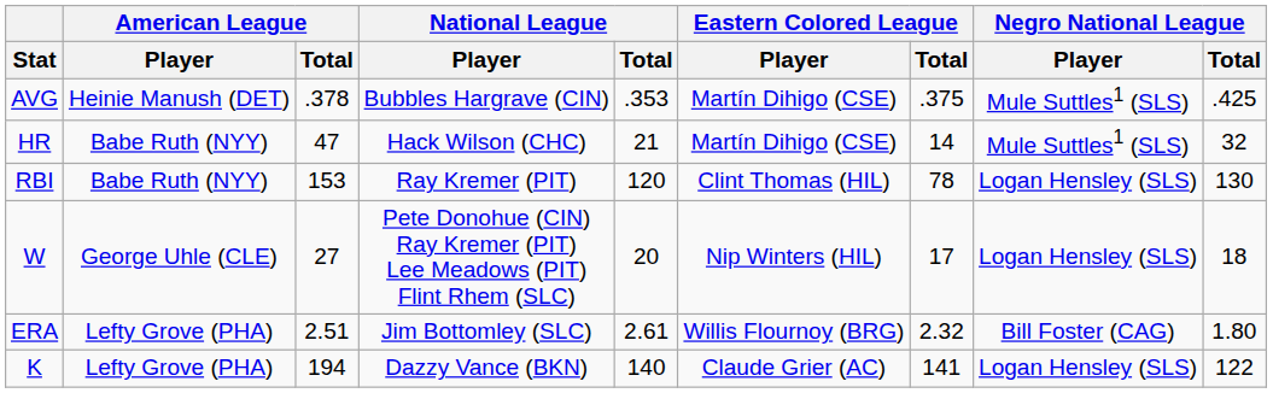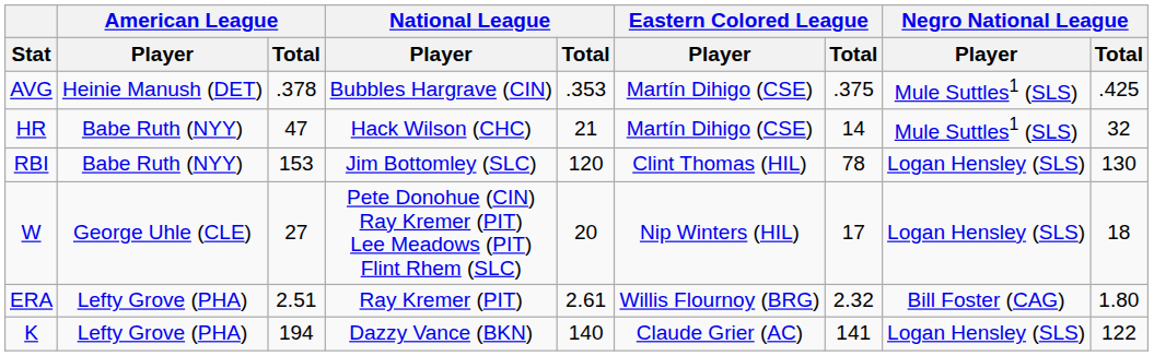 <table class="wikitable" style="text-align:center;">
 <tr>
 <th></th>
 <th colspan=2><a href='#'>American League</a></th>
 <th colspan=2><a href='#'>National League</a></th>
 <th colspan=2><a href='#'>Eastern Colored League</a></th>
 <th colspan=2><a href='#'>Negro National League</a></th>
 </tr>
 <tr>
 <th>Stat</th>
 <th>Player</th>
 <th>Total</th>
 <th>Player</th>
 <th>Total</th>
 <th>Player</th>
 <th>Total</th>
 <th>Player</th>
 <th>Total</th>
 </tr>
 <tr>
 <td><a href='#'>AVG</a></td>
 <td><a href='#'>Heinie Manush</a> (<a href='#'>DET</a>)</td>
 <td>.378</td>
 <td><a href='#'>Bubbles Hargrave</a> (<a href='#'>CIN</a>)</td>
 <td>.353</td>
 <td><a href='#'>Martín Dihigo</a> (<a href='#'>CSE</a>)</td>
 <td>.375</td>
 <td><a href='#'>Mule Suttles</a><sup>1</sup> (<a href='#'>SLS</a>)</td>
 <td>.425</td>
 </tr>
 <tr>
 <td><a href='#'>HR</a></td>
 <td><a href='#'>Babe Ruth</a> (<a href='#'>NYY</a>)</td>
 <td>47</td>
 <td><a href='#'>Hack Wilson</a> (<a href='#'>CHC</a>)</td>
 <td>21</td>
 <td><a href='#'>Martín Dihigo</a> (<a href='#'>CSE</a>)</td>
 <td>14</td>
 <td><a href='#'>Mule Suttles</a><sup>1</sup> (<a href='#'>SLS</a>)</td>
 <td>32</td>
 </tr>
 <tr>
 <td><a href='#'>RBI</a></td>
 <td><a href='#'>Babe Ruth</a> (<a href='#'>NYY</a>)</td>
 <td>153</td>
-<td><a href='#'>Ray Kremer</a> (<a href='#'>PIT</a>)</td>
+<td><a href='#'>Jim Bottomley</a> (<a href='#'>SLC</a>)</td>
 <td>120</td>
 <td><a href='#'>Clint Thomas</a> (<a href='#'>HIL</a>)</td>
 <td>78</td>
 <td><a href='#'>Logan Hensley</a> (<a href='#'>SLS</a>)</td>
 <td>130</td>
 </tr>
 <tr>
 <td><a href='#'>W</a></td>
 <td><a href='#'>George Uhle</a> (<a href='#'>CLE</a>)</td>
 <td>27</td>
 <td><a href='#'>Pete Donohue</a> (<a href='#'>CIN</a>)<br><a href='#'>Ray Kremer</a> (<a href='#'>PIT</a>)<br><a href='#'>Lee Meadows</a> (<a href='#'>PIT</a>)<br><a href='#'>Flint Rhem</a> (<a href='#'>SLC</a>)</td>
 <td>20</td>
 <td><a href='#'>Nip Winters</a> (<a href='#'>HIL</a>)</td>
 <td>17</td>
 <td><a href='#'>Logan Hensley</a> (<a href='#'>SLS</a>)</td>
 <td>18</td>
 </tr>
 <tr>
 <td><a href='#'>ERA</a></td>
 <td><a href='#'>Lefty Grove</a> (<a href='#'>PHA</a>)</td>
 <td>2.51</td>
-<td><a href='#'>Jim Bottomley</a> (<a href='#'>SLC</a>)</td>
+<td><a href='#'>Ray Kremer</a> (<a href='#'>PIT</a>)</td>
 <td>2.61</td>
 <td><a href='#'>Willis Flournoy</a> (<a href='#'>BRG</a>)</td>
 <td>2.32</td>
 <td><a href='#'>Bill Foster</a> (<a href='#'>CAG</a>)</td>
 <td>1.80</td>
 </tr>
 <tr>
 <td><a href='#'>K</a></td>
 <td><a href='#'>Lefty Grove</a> (<a href='#'>PHA</a>)</td>
 <td>194</td>
 <td><a href='#'>Dazzy Vance</a> (<a href='#'>BKN</a>)</td>
 <td>140</td>
 <td><a href='#'>Claude Grier</a> (<a href='#'>AC</a>)</td>
 <td>141</td>
 <td><a href='#'>Logan Hensley</a> (<a href='#'>SLS</a>)</td>
 <td>122</td>
 </tr>
 </table>
